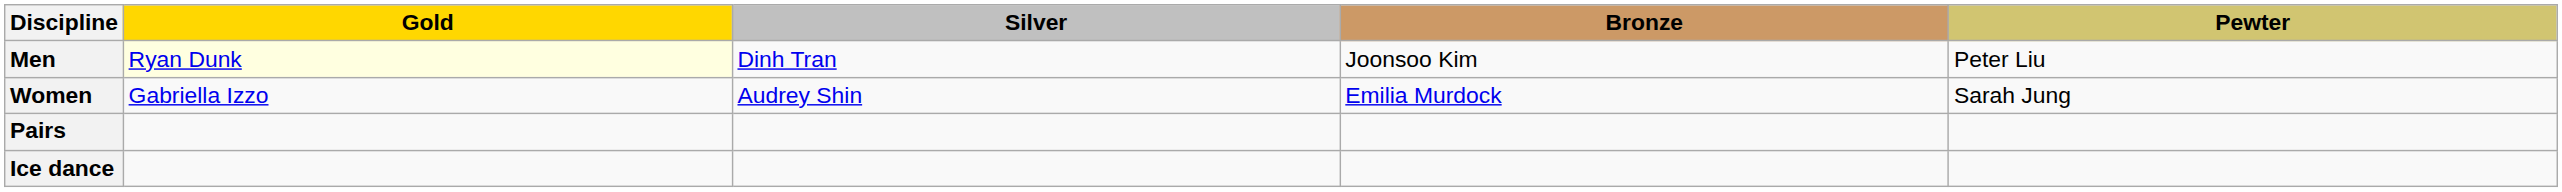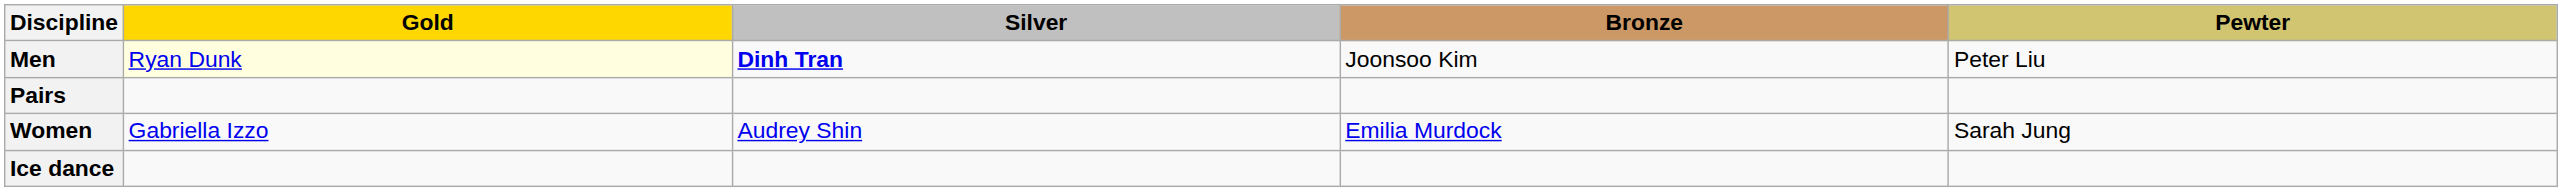 <table class="wikitable unsortable" style="text-align:left; width:90%">
 <tr>
 <th scope="col">Discipline</th>
 <td scope="col" style="text-align:center; width:25%; background:gold"><strong>Gold</strong></td>
 <td scope="col" style="text-align:center; width:25%; background:silver"><strong>Silver</strong></td>
 <td scope="col" style="text-align:center; width:25%; background:#c96"><strong>Bronze</strong></td>
 <td scope="col" style="text-align:center; width:25%; background:#d1c571"><strong>Pewter</strong></td>
 </tr>
 <tr>
 <th scope="row" style="text-align:left">Men</th>
 <td style="background: lightyellow;"><a href='#'>Ryan Dunk</a></td>
-<td><a href='#'>Dinh Tran</a></td>
+<td><strong><a href='#'>Dinh Tran</a></strong></td>
 <td>Joonsoo Kim</td>
 <td>Peter Liu</td>
+</tr>
+<tr>
+<th scope="row" style="text-align:left">Pairs</th>
+<td></td>
+<td></td>
+<td></td>
+<td></td>
 </tr>
 <tr>
 <th scope="row" style="text-align:left">Women</th>
 <td><a href='#'>Gabriella Izzo</a></td>
 <td><a href='#'>Audrey Shin</a></td>
 <td><a href='#'>Emilia Murdock</a></td>
 <td>Sarah Jung</td>
 </tr>
 <tr>
-<th scope="row" style="text-align:left">Pairs</th>
-<td></td>
-<td></td>
-<td></td>
-<td></td>
-</tr>
-<tr>
 <th scope="row" style="text-align:left">Ice dance</th>
 <td></td>
 <td></td>
 <td></td>
 <td></td>
 </tr>
 </table>
